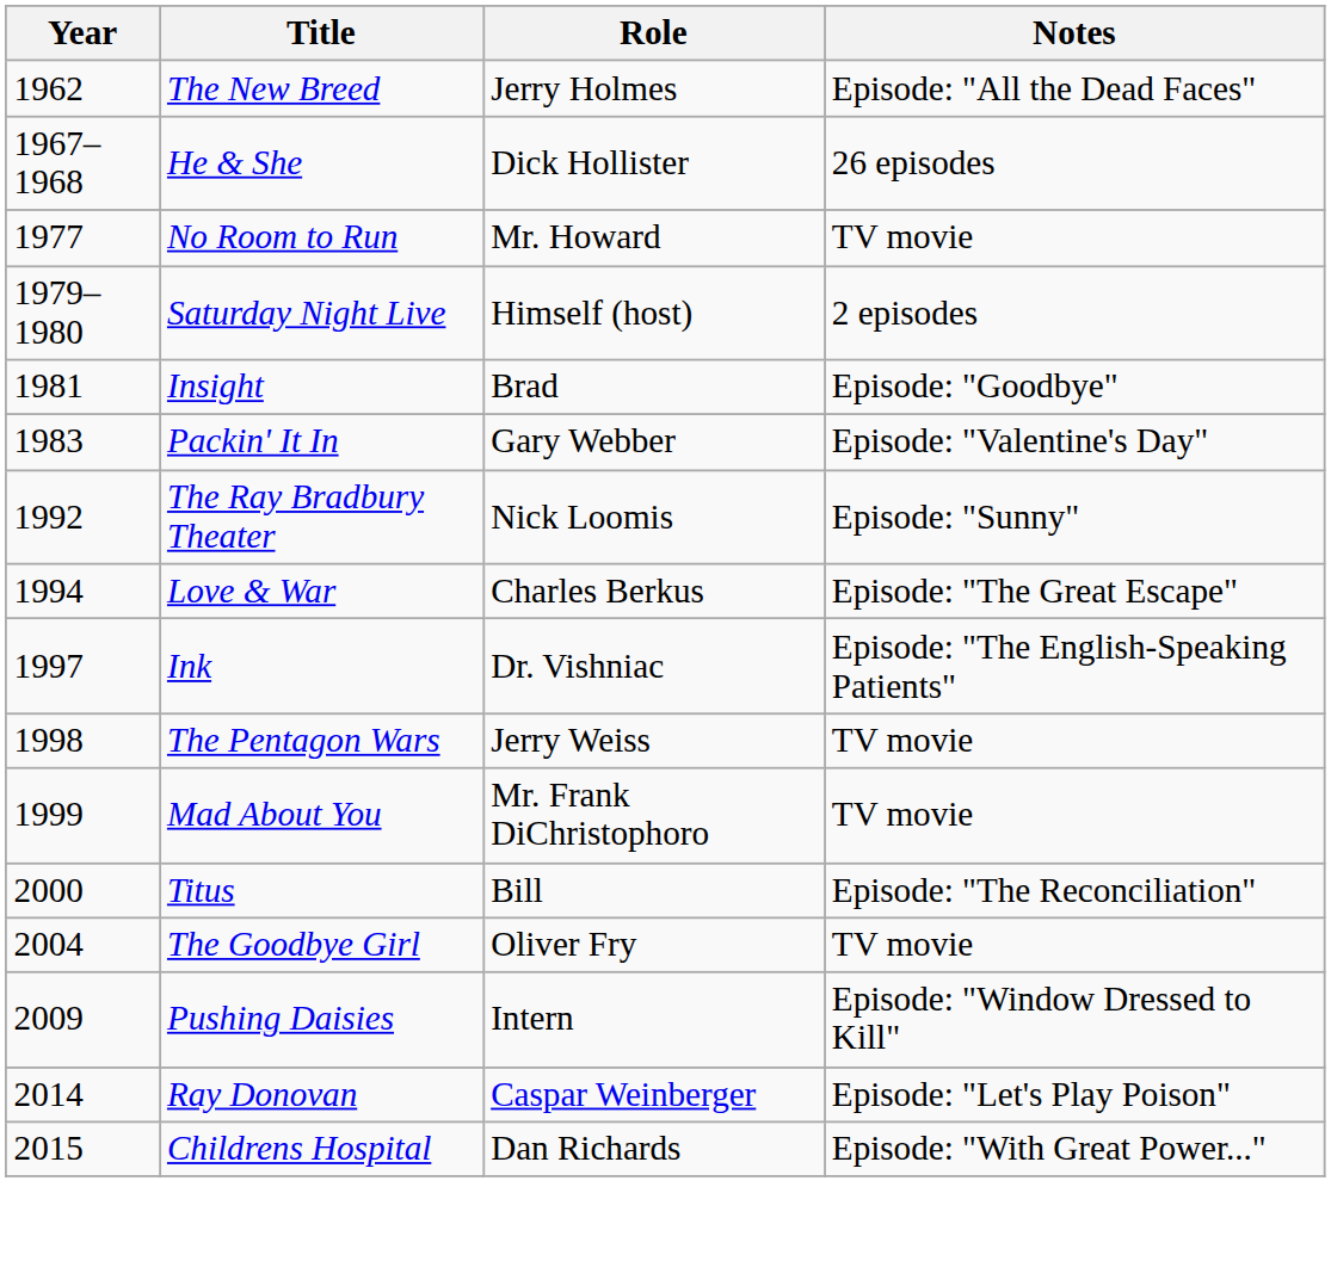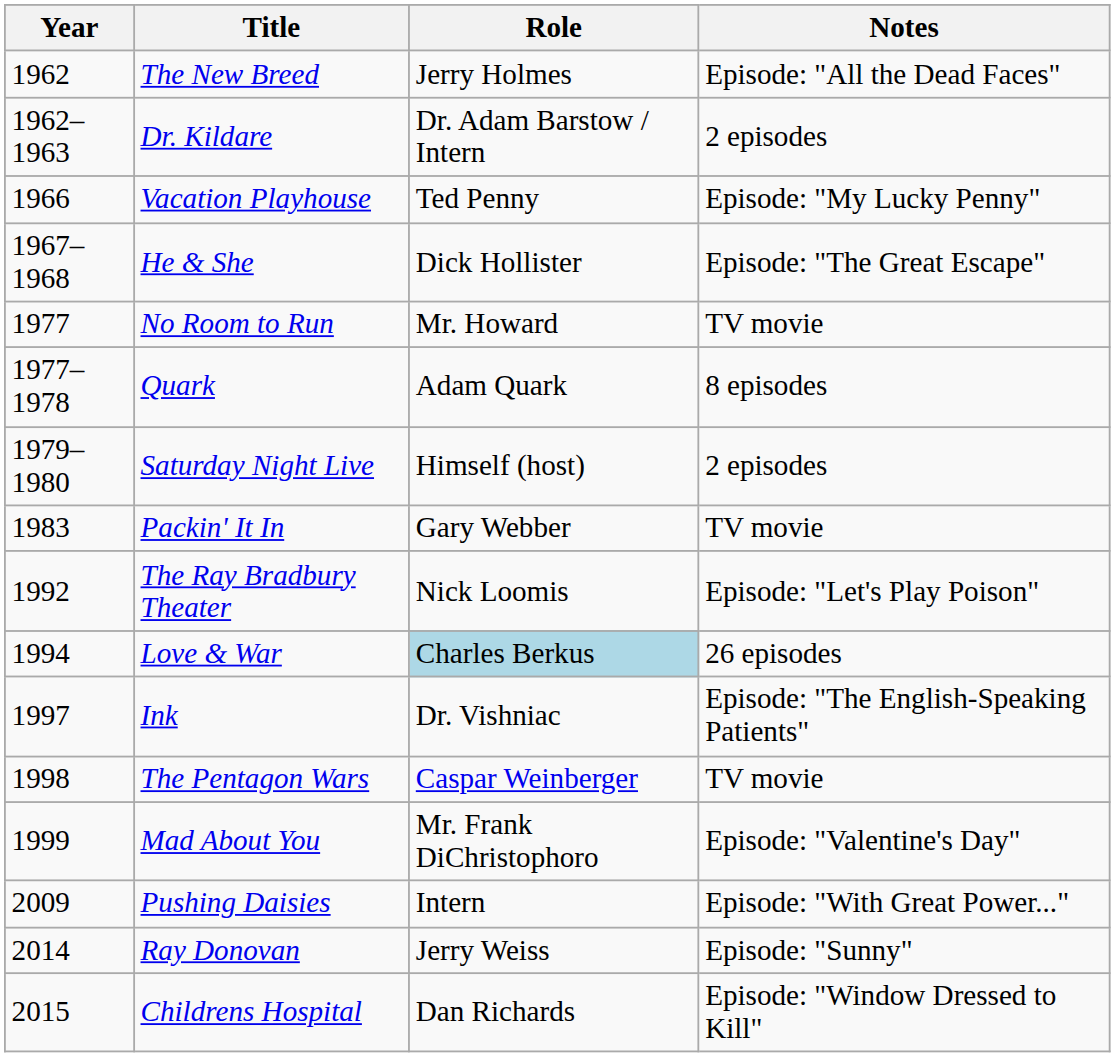 <table class = "wikitable">
 <tr>
 <th>Year</th>
 <th>Title</th>
 <th>Role</th>
 <th>Notes</th>
 </tr>
 <tr>
 <td>1962</td>
 <td><em><a href='#'>The New Breed</a></em></td>
 <td>Jerry Holmes</td>
 <td>Episode: "All the Dead Faces"</td>
 </tr>
 <tr>
+<td>1962–1963</td>
+<td><em><a href='#'>Dr. Kildare</a></em></td>
+<td>Dr. Adam Barstow / Intern</td>
+<td>2 episodes</td>
+</tr>
+<tr>
+<td>1966</td>
+<td><em><a href='#'>Vacation Playhouse</a></em></td>
+<td>Ted Penny</td>
+<td>Episode: "My Lucky Penny"</td>
+</tr>
+<tr>
 <td>1967–1968</td>
 <td><em><a href='#'>He & She</a></em></td>
 <td>Dick Hollister</td>
-<td>26 episodes</td>
+<td>Episode: "The Great Escape"</td>
 </tr>
 <tr>
 <td>1977</td>
 <td><em><a href='#'>No Room to Run</a></em></td>
 <td>Mr. Howard</td>
 <td>TV movie</td>
 </tr>
 <tr>
+<td>1977–1978</td>
+<td><em><a href='#'>Quark</a></em></td>
+<td>Adam Quark</td>
+<td>8 episodes</td>
+</tr>
+<tr>
 <td>1979–1980</td>
 <td><em><a href='#'>Saturday Night Live</a></em></td>
 <td>Himself (host)</td>
 <td>2 episodes</td>
 </tr>
 <tr>
-<td>1981</td>
-<td><em><a href='#'>Insight</a></em></td>
-<td>Brad</td>
-<td>Episode: "Goodbye"</td>
-</tr>
-<tr>
 <td>1983</td>
 <td><em><a href='#'>Packin' It In</a></em></td>
 <td>Gary Webber</td>
-<td>Episode: "Valentine's Day"</td>
+<td>TV movie</td>
 </tr>
 <tr>
 <td>1992</td>
 <td><em><a href='#'>The Ray Bradbury Theater</a></em></td>
 <td>Nick Loomis</td>
-<td>Episode: "Sunny"</td>
+<td>Episode: "Let's Play Poison"</td>
 </tr>
 <tr>
 <td>1994</td>
 <td><em><a href='#'>Love & War</a></em></td>
-<td>Charles Berkus</td>
-<td>Episode: "The Great Escape"</td>
+<td style="background: lightblue;">Charles Berkus</td>
+<td>26 episodes</td>
 </tr>
 <tr>
 <td>1997</td>
 <td><em><a href='#'>Ink</a></em></td>
 <td>Dr. Vishniac</td>
 <td>Episode: "The English-Speaking Patients"</td>
 </tr>
 <tr>
 <td>1998</td>
 <td><em><a href='#'>The Pentagon Wars</a></em></td>
-<td>Jerry Weiss</td>
+<td><a href='#'>Caspar Weinberger</a></td>
 <td>TV movie</td>
 </tr>
 <tr>
 <td>1999</td>
 <td><em><a href='#'>Mad About You</a></em></td>
 <td>Mr. Frank DiChristophoro</td>
-<td>TV movie</td>
-</tr>
-<tr>
-<td>2000</td>
-<td><em><a href='#'>Titus</a></em></td>
-<td>Bill</td>
-<td>Episode: "The Reconciliation"</td>
-</tr>
-<tr>
-<td>2004</td>
-<td><em><a href='#'>The Goodbye Girl</a></em></td>
-<td>Oliver Fry</td>
-<td>TV movie</td>
+<td>Episode: "Valentine's Day"</td>
 </tr>
 <tr>
 <td>2009</td>
 <td><em><a href='#'>Pushing Daisies</a></em></td>
 <td>Intern</td>
-<td>Episode: "Window Dressed to Kill"</td>
+<td>Episode: "With Great Power..."</td>
 </tr>
 <tr>
 <td>2014</td>
 <td><em><a href='#'>Ray Donovan</a></em></td>
-<td><a href='#'>Caspar Weinberger</a></td>
-<td>Episode: "Let's Play Poison"</td>
+<td>Jerry Weiss</td>
+<td>Episode: "Sunny"</td>
 </tr>
 <tr>
 <td>2015</td>
 <td><em><a href='#'>Childrens Hospital</a></em></td>
 <td>Dan Richards</td>
-<td>Episode: "With Great Power..."</td>
+<td>Episode: "Window Dressed to Kill"</td>
 </tr>
 </table>
